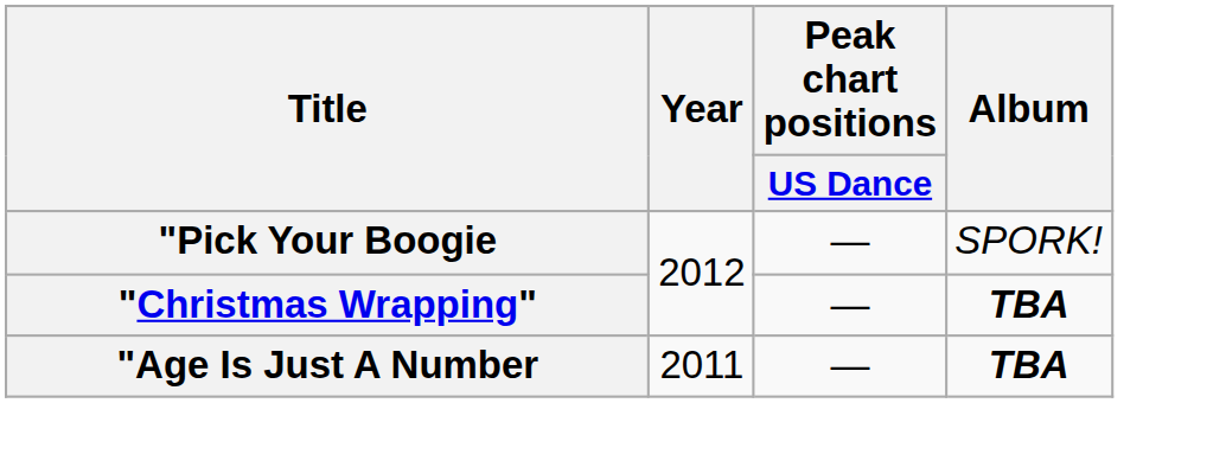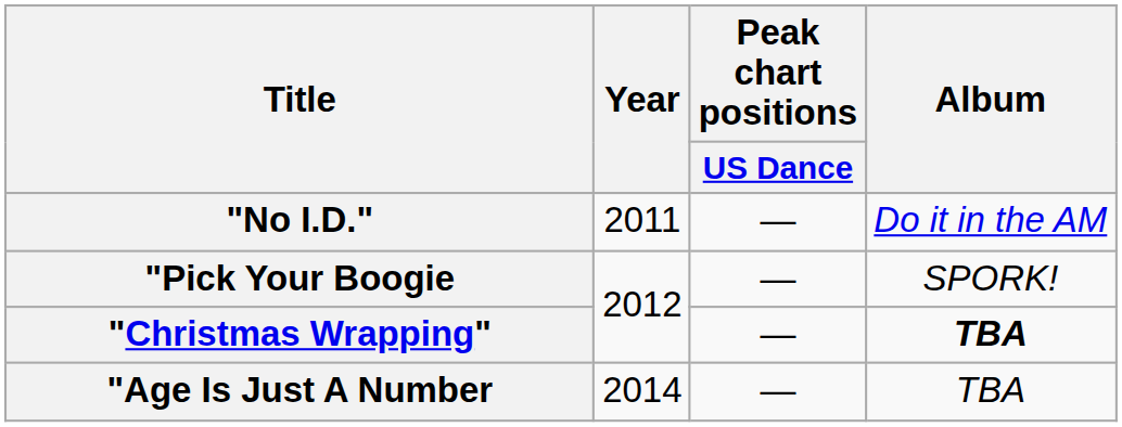 <table class="wikitable plainrowheaders" style="text-align:center;" border="1">
 <tr>
 <th scope="col" rowspan=2 style="width:16em;">Title</th>
 <th scope="col" rowspan=2>Year</th>
 <th scope="col" colspan=1>Peak chart positions</th>
 <th scope="col" rowspan=2>Album</th>
 </tr>
 <tr>
 <th scope="col" style="width:3em;font-size:90%;"><a href='#'>US Dance</a><br></th>
+</tr>
+<tr>
+<th scope="row">"No I.D." </th>
+<td>2011</td>
+<td>—</td>
+<td rowspan=1><em><a href='#'>Do it in the AM</a></em></td>
 </tr>
 <tr>
 <th scope="row">"Pick Your Boogie </th>
 <td rowspan=2>2012</td>
 <td>—</td>
 <td rowspan=1><em>SPORK!</em></td>
 </tr>
 <tr>
 <th scope="row">"<a href='#'>Christmas Wrapping</a>" </th>
 <td>—</td>
 <td rowspan=1><strong><em>TBA</em></strong></td>
 </tr>
 <tr>
 <th scope="row">"Age Is Just A Number </th>
-<td rowspan=1>2011</td>
+<td rowspan=1>2014</td>
 <td>—</td>
-<td rowspan=1><strong><em>TBA</em></strong></td>
+<td rowspan=1><em>TBA</em></td>
 </tr>
 </table>
